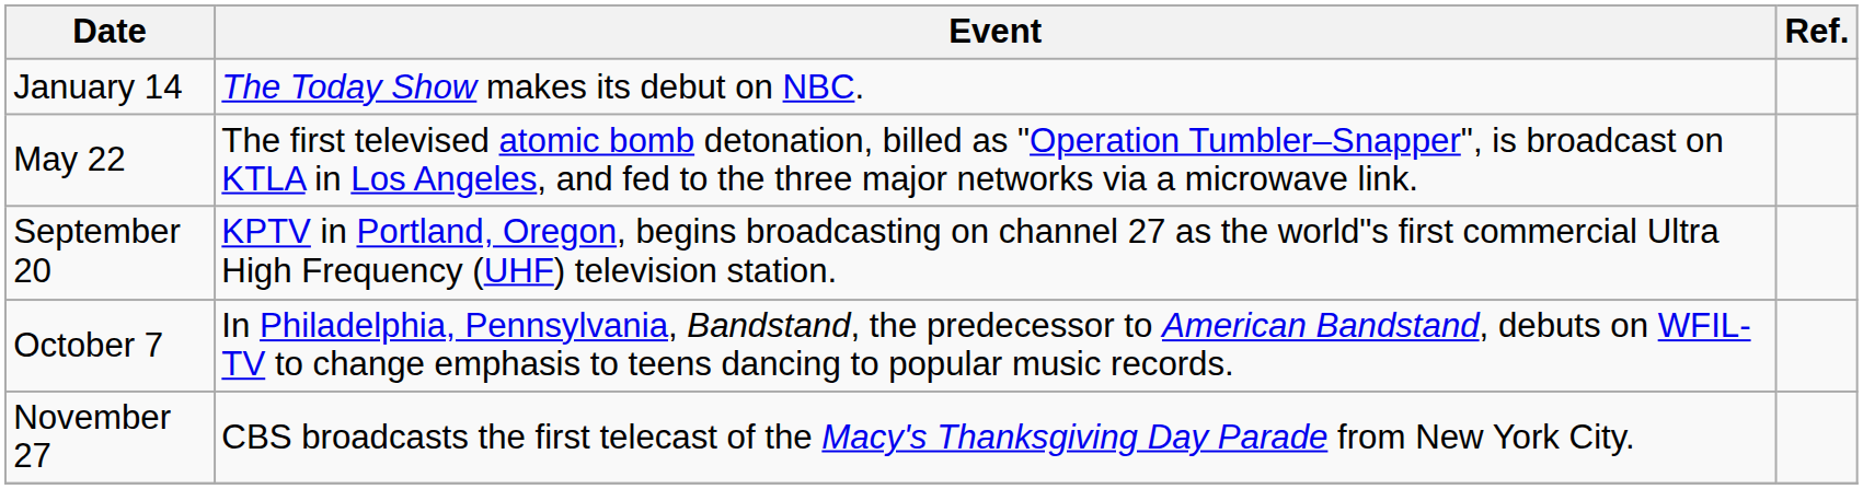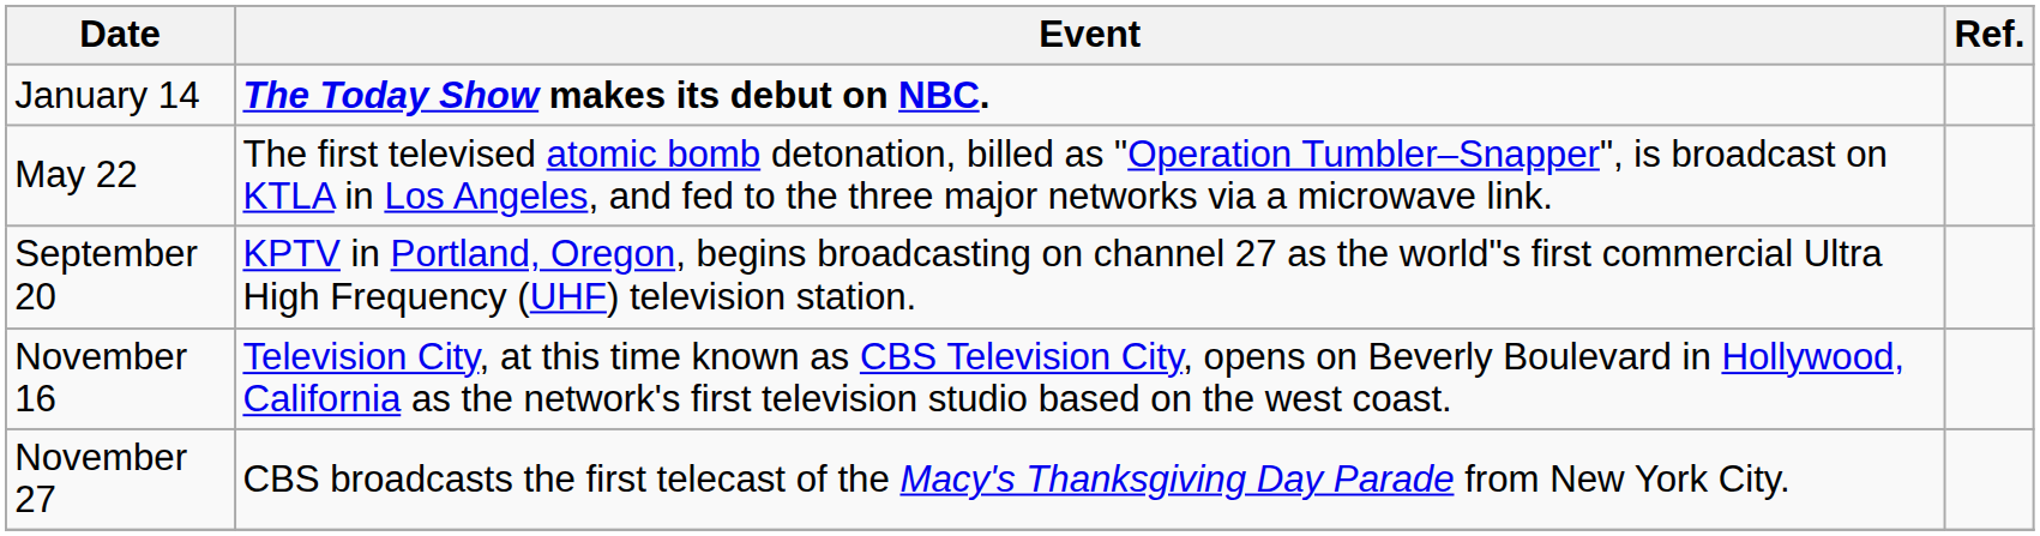 <table class="wikitable unsortable">
 <tr>
 <th>Date</th>
 <th>Event</th>
 <th>Ref.</th>
 </tr>
 <tr>
 <td>January 14</td>
-<td><em><a href='#'>The Today Show</a></em> makes its debut on <a href='#'>NBC</a>.</td>
+<td><strong><em><a href='#'>The Today Show</a></em> makes its debut on <a href='#'>NBC</a>.</strong></td>
 <td></td>
 </tr>
 <tr>
 <td>May 22</td>
 <td>The first televised <a href='#'>atomic bomb</a> detonation, billed as "<a href='#'>Operation Tumbler–Snapper</a>", is broadcast on <a href='#'>KTLA</a> in <a href='#'>Los Angeles</a>, and fed to the three major networks via a  microwave link.</td>
 <td></td>
 </tr>
 <tr>
 <td>September 20</td>
 <td><a href='#'>KPTV</a> in <a href='#'>Portland, Oregon</a>, begins broadcasting on channel 27 as the world"s first commercial Ultra High Frequency (<a href='#'>UHF</a>) television station.</td>
 <td></td>
 </tr>
 <tr>
-<td>October 7</td>
-<td>In <a href='#'>Philadelphia, Pennsylvania</a>, <em>Bandstand</em>, the predecessor to <em><a href='#'>American Bandstand</a></em>, debuts on <a href='#'>WFIL-TV</a> to change emphasis to teens dancing to popular music records.</td>
+<td>November 16</td>
+<td><a href='#'>Television City</a>, at this time known as <a href='#'>CBS Television City</a>, opens on Beverly Boulevard in <a href='#'>Hollywood, California</a> as the network's first television studio based on the west coast.</td>
 <td></td>
 </tr>
 <tr>
 <td>November 27</td>
 <td>CBS broadcasts the first telecast of the <em><a href='#'>Macy's Thanksgiving Day Parade</a></em> from New York City.</td>
 <td></td>
 </tr>
 <tr>
 </tr>
 </table>
